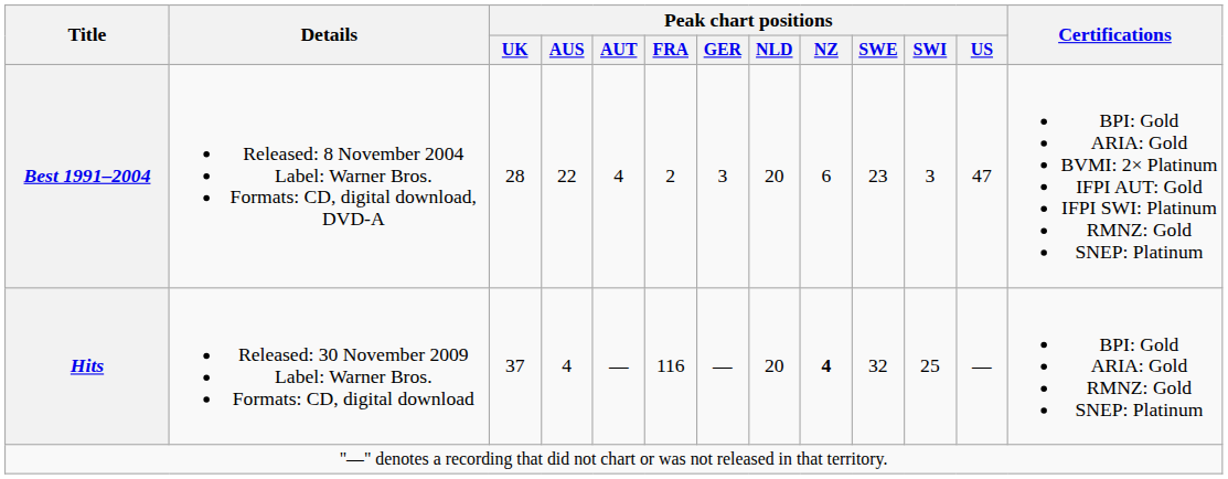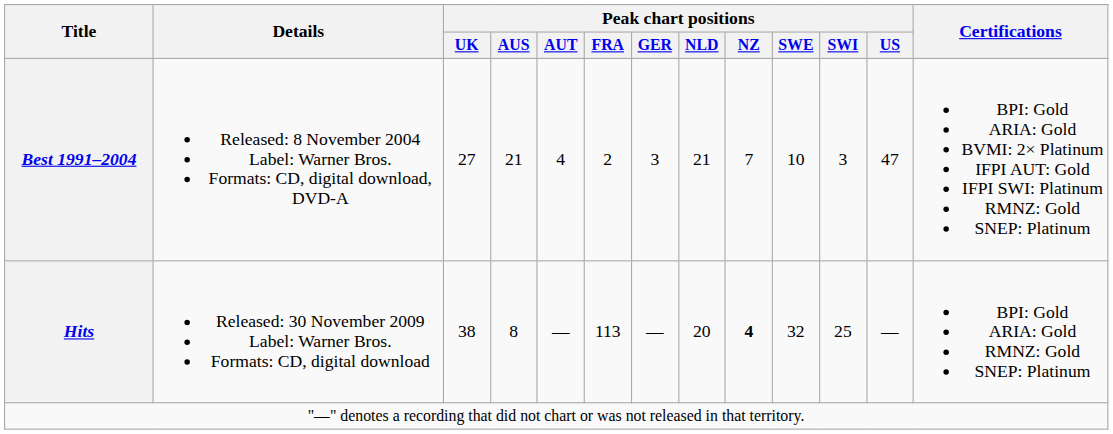 <table class="wikitable plainrowheaders" style="text-align:center;">
 <tr>
 <th scope="col" rowspan="2" style="width:8em;">Title</th>
 <th scope="col" rowspan="2" style="width:16em;">Details</th>
 <th scope="col" colspan="10">Peak chart positions</th>
 <th scope="col" rowspan="2"><a href='#'>Certifications</a></th>
 </tr>
 <tr>
 <th scope="col" style="width:2.5em;font-size:90%;"><a href='#'>UK</a><br></th>
 <th scope="col" style="width:2.5em;font-size:90%;"><a href='#'>AUS</a><br></th>
 <th scope="col" style="width:2.5em;font-size:90%;"><a href='#'>AUT</a><br></th>
 <th scope="col" style="width:2.5em;font-size:90%;"><a href='#'>FRA</a><br></th>
 <th scope="col" style="width:2.5em;font-size:90%;"><a href='#'>GER</a><br></th>
 <th scope="col" style="width:2.5em;font-size:90%;"><a href='#'>NLD</a><br></th>
 <th scope="col" style="width:2.5em;font-size:90%;"><a href='#'>NZ</a><br></th>
 <th scope="col" style="width:2.5em;font-size:90%;"><a href='#'>SWE</a><br></th>
 <th scope="col" style="width:2.5em;font-size:90%;"><a href='#'>SWI</a><br></th>
 <th scope="col" style="width:2.5em;font-size:90%;"><a href='#'>US</a><br></th>
 </tr>
 <tr>
 <th scope="row"><em><a href='#'>Best 1991–2004</a></em></th>
 <td><br><ul><li>Released: 8 November 2004</li><li>Label: Warner Bros.</li><li>Formats: CD, digital download, DVD-A</li></ul></td>
-<td>28</td>
-<td>22</td>
+<td>27</td>
+<td>21</td>
 <td>4</td>
 <td>2</td>
 <td>3</td>
-<td>20</td>
-<td>6</td>
-<td>23</td>
+<td>21</td>
+<td>7</td>
+<td>10</td>
 <td>3</td>
 <td>47</td>
 <td><br><ul><li>BPI: Gold</li><li>ARIA: Gold</li><li>BVMI: 2× Platinum</li><li>IFPI AUT: Gold</li><li>IFPI SWI: Platinum</li><li>RMNZ: Gold</li><li>SNEP: Platinum</li></ul></td>
 </tr>
 <tr>
 <th scope="row"><em><a href='#'>Hits</a></em></th>
 <td><br><ul><li>Released: 30 November 2009</li><li>Label: Warner Bros.</li><li>Formats: CD, digital download</li></ul></td>
-<td>37</td>
-<td>4</td>
+<td>38</td>
+<td>8</td>
 <td>—</td>
-<td>116</td>
+<td>113</td>
 <td>—</td>
 <td>20</td>
 <td><strong>4</strong></td>
 <td>32</td>
 <td>25</td>
 <td>—</td>
 <td><br><ul><li>BPI: Gold</li><li>ARIA: Gold</li><li>RMNZ: Gold</li><li>SNEP: Platinum</li></ul></td>
 </tr>
 <tr>
 <td colspan="15" style="font-size:90%">"—" denotes a recording that did not chart or was not released in that territory.</td>
 </tr>
 </table>
